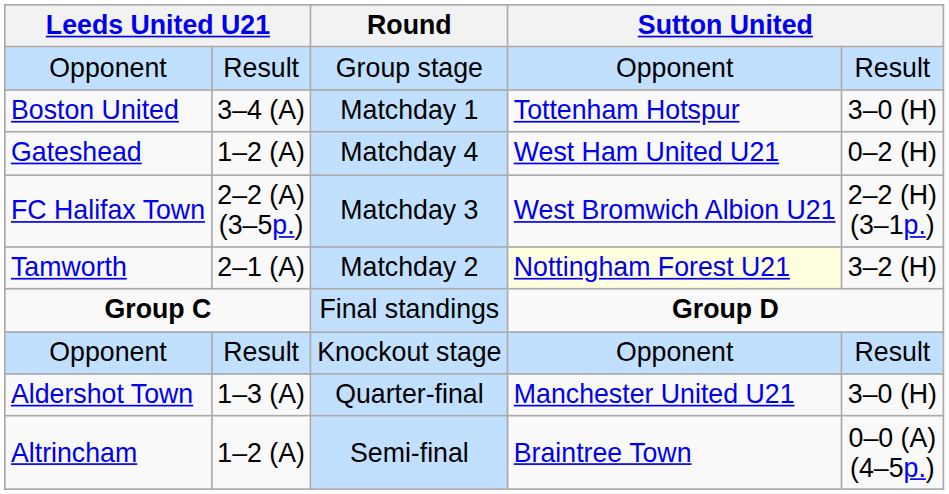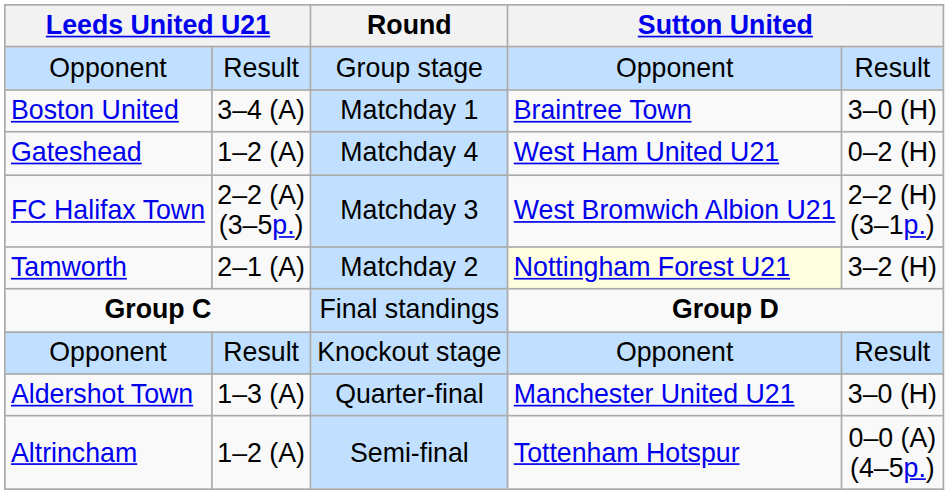 <table class="wikitable" style="text-align:center">
 <tr>
 <th colspan="4"><a href='#'>Leeds United U21</a></th>
 <th>Round</th>
 <th colspan="4"><a href='#'>Sutton United</a></th>
 </tr>
 <tr style="background:#C1E0FF">
 <td>Opponent</td>
 <td colspan="3">Result</td>
 <td>Group stage</td>
 <td>Opponent</td>
 <td colspan="3">Result</td>
 </tr>
 <tr>
 <td style="text-align:left"><a href='#'>Boston United</a></td>
 <td colspan="3">3–4 (A)</td>
 <td style="background:#C1E0FF">Matchday 1</td>
-<td style="text-align:left"><a href='#'>Tottenham Hotspur</a></td>
+<td style="text-align:left"><a href='#'>Braintree Town</a></td>
 <td colspan="3">3–0 (H)</td>
 </tr>
 <tr>
 <td style="text-align:left"><a href='#'>Gateshead</a></td>
 <td colspan="3">1–2 (A)</td>
 <td style="background:#C1E0FF">Matchday 4</td>
 <td style="text-align:left"><a href='#'>West Ham United U21</a></td>
 <td colspan="3">0–2 (H)</td>
 </tr>
 <tr>
 <td style="text-align:left"><a href='#'>FC Halifax Town</a></td>
 <td colspan="3">2–2 (A)<br>(3–5<a href='#'>p.</a>)</td>
 <td style="background:#C1E0FF">Matchday 3</td>
 <td style="text-align:left"><a href='#'>West Bromwich Albion U21</a></td>
 <td colspan="3">2–2 (H)<br>(3–1<a href='#'>p.</a>)</td>
 </tr>
 <tr>
 <td style="text-align:left"><a href='#'>Tamworth</a></td>
 <td colspan="3">2–1 (A)</td>
 <td style="background:#C1E0FF">Matchday 2</td>
 <td style="background: lightyellow; text-align:left"><a href='#'>Nottingham Forest U21</a></td>
 <td colspan="3">3–2 (H)</td>
 </tr>
 <tr>
 <td colspan="4" style="vertical-align:top"><strong>Group C</strong><br><div></div></td>
 <td style="background:#C1E0FF">Final standings</td>
 <td colspan="4" style="vertical-align:top"><strong>Group D</strong><br><div></div></td>
 </tr>
 <tr style="background:#C1E0FF">
 <td>Opponent</td>
 <td colspan="3">Result</td>
 <td>Knockout stage</td>
 <td>Opponent</td>
 <td colspan="3">Result</td>
 </tr>
 <tr>
 <td style="text-align:left"><a href='#'>Aldershot Town</a></td>
 <td colspan="3">1–3 (A)</td>
 <td style="background:#C1E0FF">Quarter-final</td>
 <td style="text-align:left"><a href='#'>Manchester United U21</a></td>
 <td colspan="3">3–0 (H)</td>
 </tr>
 <tr>
 <td style="text-align:left"><a href='#'>Altrincham</a></td>
 <td colspan="3">1–2 (A)</td>
 <td style="background:#C1E0FF">Semi-final</td>
-<td style="text-align:left"><a href='#'>Braintree Town</a></td>
+<td style="text-align:left"><a href='#'>Tottenham Hotspur</a></td>
 <td colspan="3">0–0 (A)<br>(4–5<a href='#'>p.</a>)</td>
 </tr>
 </table>
